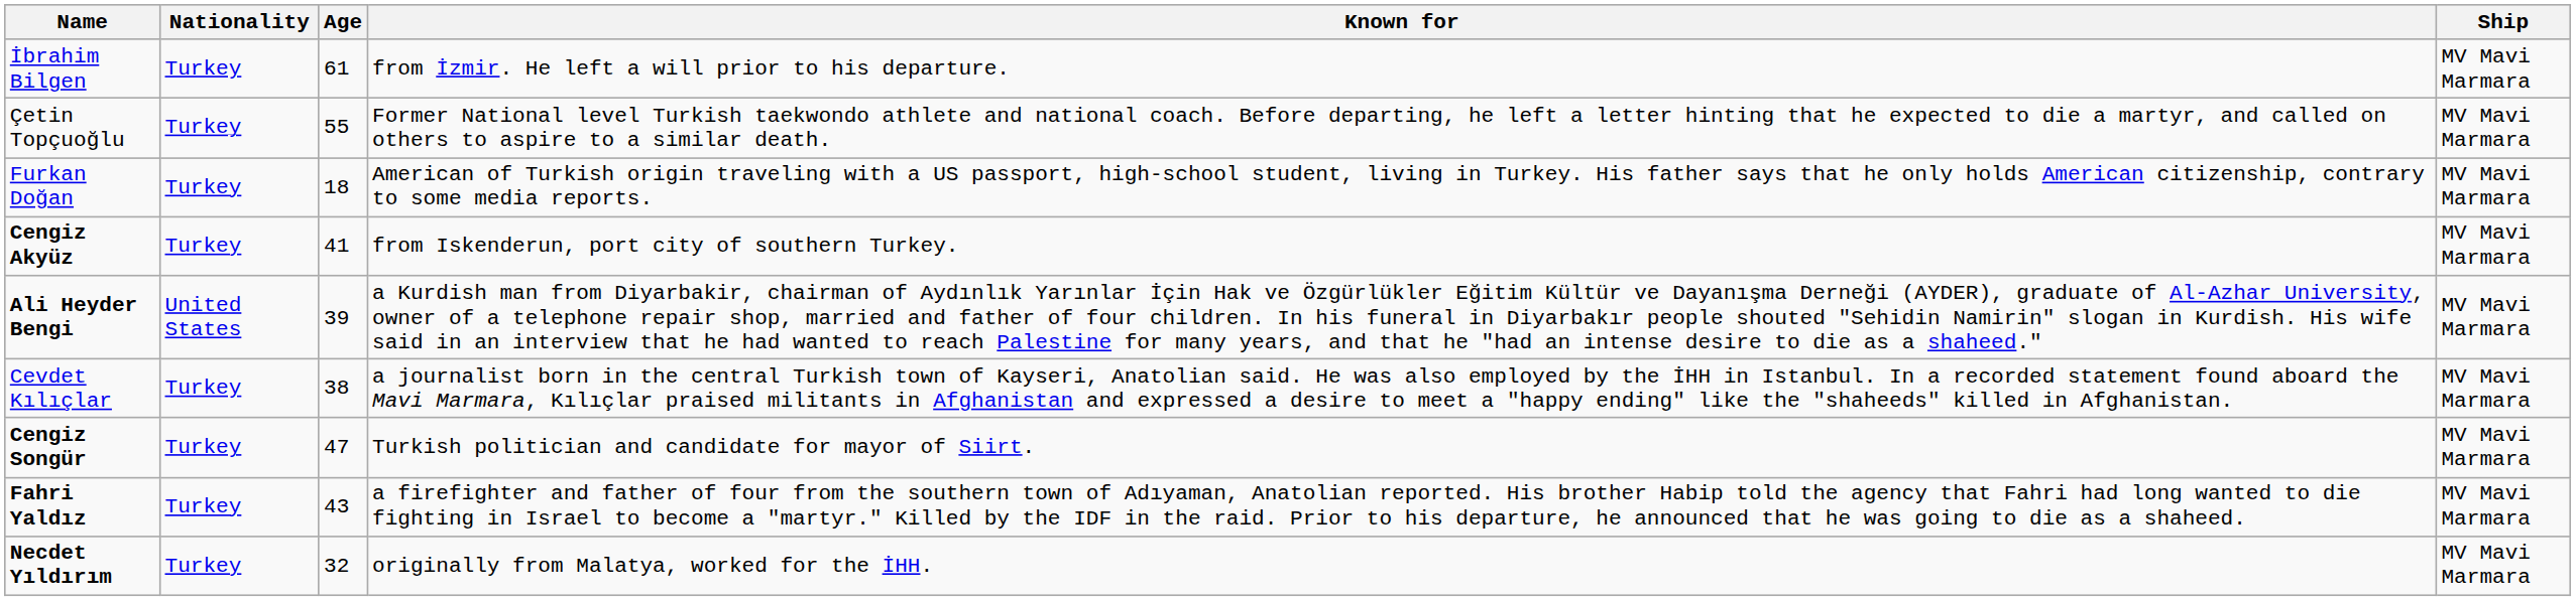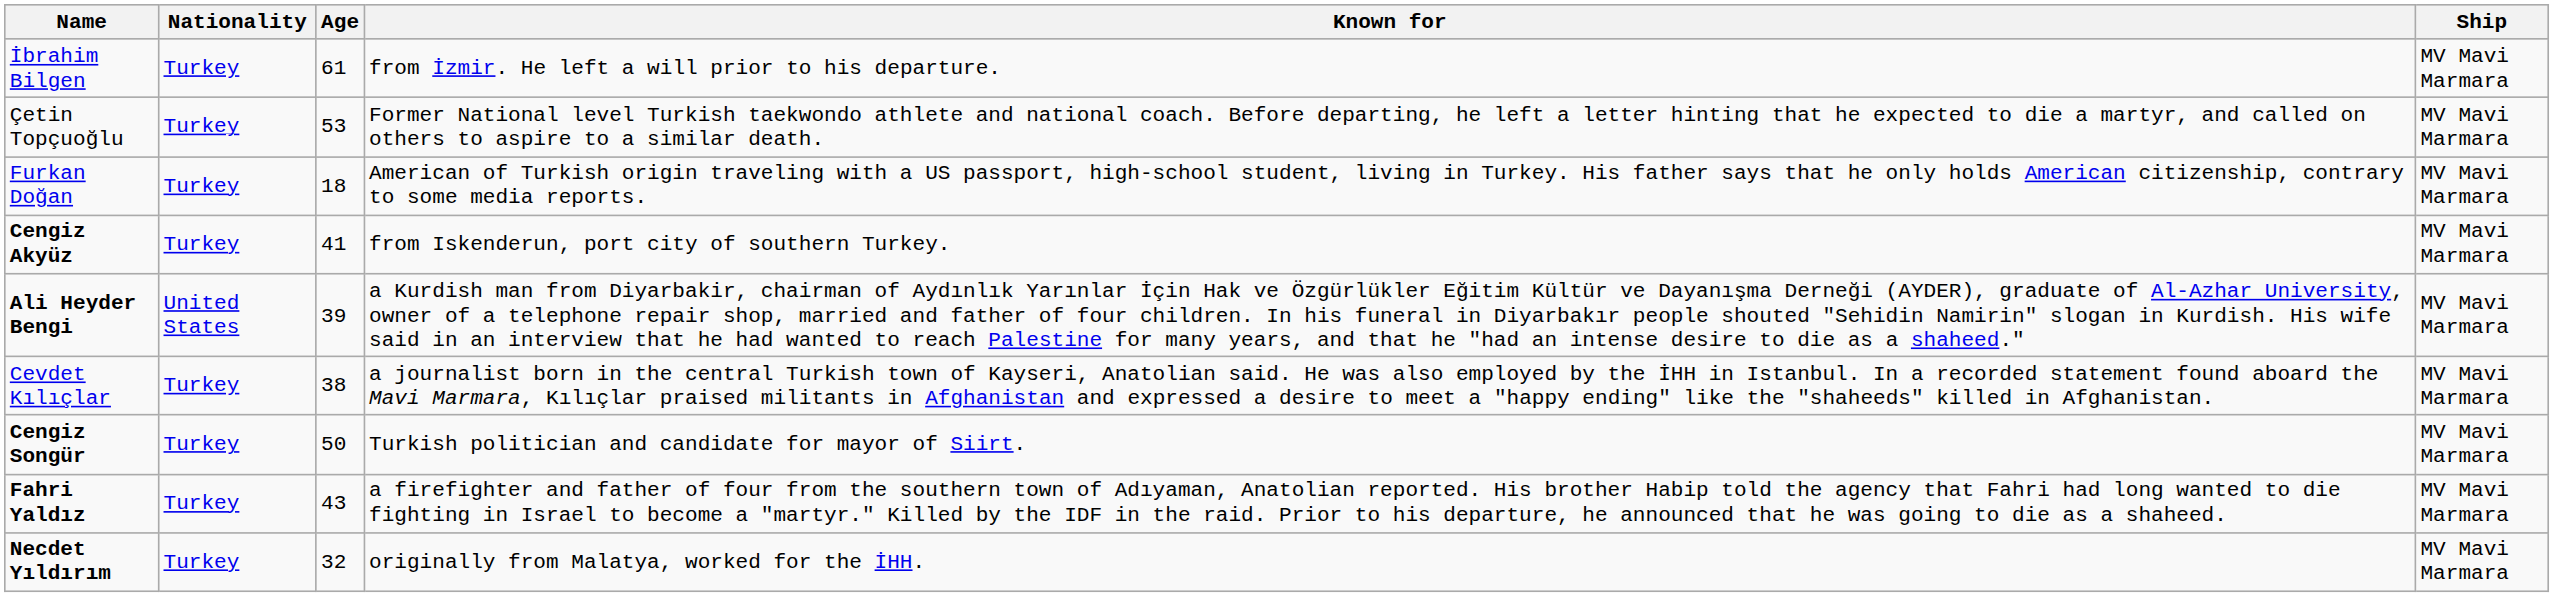 <table class="wikitable sortable">
 <tr>
 <th>Name</th>
 <th>Nationality</th>
 <th>Age</th>
 <th>Known for</th>
 <th>Ship</th>
 </tr>
 <tr>
 <td><a href='#'>İbrahim Bilgen</a></td>
 <td><a href='#'>Turkey</a></td>
 <td>61</td>
 <td>from <a href='#'>İzmir</a>. He left a will prior to his departure.</td>
 <td>MV Mavi Marmara</td>
 </tr>
 <tr>
 <td>Çetin Topçuoğlu</td>
 <td><a href='#'>Turkey</a></td>
-<td>55</td>
+<td>53</td>
 <td>Former National level Turkish taekwondo athlete and national coach. Before departing, he left a letter hinting that he expected to die a martyr, and called on others to aspire to a similar death.</td>
 <td>MV Mavi Marmara</td>
 </tr>
 <tr>
 <td><a href='#'>Furkan Doğan</a></td>
 <td><a href='#'>Turkey</a></td>
 <td>18</td>
 <td>American of Turkish origin traveling with a US passport, high-school student, living in Turkey. His father says that he only holds <a href='#'>American</a> citizenship, contrary to some media reports.</td>
 <td>MV Mavi Marmara</td>
 </tr>
 <tr>
 <td><strong> Cengiz Akyüz</strong></td>
 <td><a href='#'>Turkey</a></td>
 <td>41</td>
 <td>from Iskenderun, port city of southern Turkey.</td>
 <td>MV Mavi Marmara</td>
 </tr>
 <tr>
 <td><strong>Ali Heyder Bengi</strong></td>
 <td><a href='#'>United States</a></td>
 <td>39</td>
 <td>a Kurdish man from Diyarbakir, chairman of Aydınlık Yarınlar İçin Hak ve Özgürlükler Eğitim Kültür ve Dayanışma Derneği (AYDER),  graduate of <a href='#'>Al-Azhar University</a>, owner of a telephone repair shop, married and father of four children. In his funeral in Diyarbakır people shouted "Sehidin Namirin" slogan in Kurdish. His wife said in an interview that he had wanted to reach <a href='#'>Palestine</a> for many years, and that he "had an intense desire to die as a <a href='#'>shaheed</a>."</td>
 <td>MV Mavi Marmara</td>
 </tr>
 <tr>
 <td><a href='#'>Cevdet Kılıçlar</a></td>
 <td><a href='#'>Turkey</a></td>
 <td>38</td>
 <td>a journalist born in the central Turkish town of Kayseri, Anatolian said. He was also employed by the İHH in Istanbul. In a recorded statement found aboard the <em>Mavi Marmara</em>, Kılıçlar praised militants in <a href='#'>Afghanistan</a> and expressed a desire to meet a "happy ending" like the "shaheeds" killed in Afghanistan.</td>
 <td>MV Mavi Marmara</td>
 </tr>
 <tr>
 <td><strong>Cengiz Songür</strong></td>
 <td><a href='#'>Turkey</a></td>
-<td>47</td>
+<td>50</td>
 <td>Turkish politician and candidate for mayor of <a href='#'>Siirt</a>.</td>
 <td>MV Mavi Marmara</td>
 </tr>
 <tr>
 <td><strong>Fahri Yaldız</strong></td>
 <td><a href='#'>Turkey</a></td>
 <td>43</td>
 <td>a firefighter and father of four from the southern town of Adıyaman, Anatolian reported. His brother Habip told the agency that Fahri had long wanted to die fighting in Israel to become a "martyr." Killed by the IDF in the raid. Prior to his departure, he announced that he was going to die as a shaheed.</td>
 <td>MV Mavi Marmara</td>
 </tr>
 <tr>
 <td><strong>Necdet Yıldırım</strong></td>
 <td><a href='#'>Turkey</a></td>
 <td>32</td>
 <td>originally from Malatya, worked for the <a href='#'>İHH</a>.</td>
 <td>MV Mavi Marmara</td>
 </tr>
 </table>
